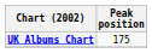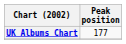 <table class="wikitable sortable plainrowheaders" style="text-align:center">
 <tr>
 <th scope="col">Chart (2002)</th>
 <th scope="col">Peak<br> position</th>
 </tr>
 <tr>
 <th scope="row"><a href='#'>UK Albums Chart</a></th>
-<td align="center">175</td>
+<td align="center">177</td>
 </tr>
 <tr>
 </tr>
 <tr>
 </tr>
 </table>
